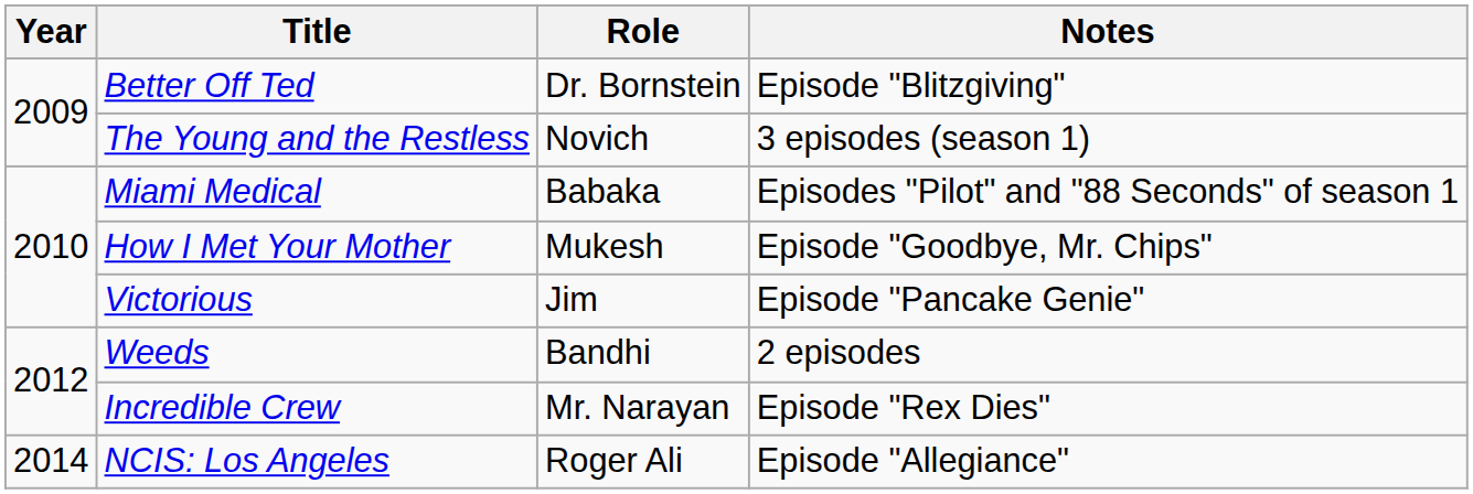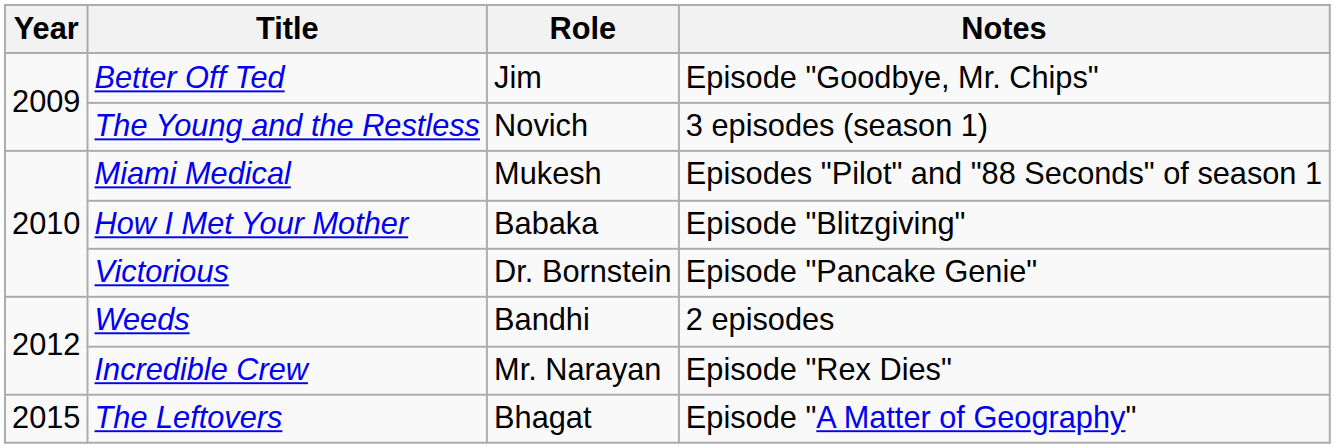 <table class="wikitable sortable">
 <tr>
 <th>Year</th>
 <th>Title</th>
 <th>Role</th>
 <th>Notes</th>
 </tr>
 <tr>
 <td rowspan="2">2009</td>
 <td><em><a href='#'>Better Off Ted</a></em></td>
-<td>Dr. Bornstein</td>
-<td>Episode "Blitzgiving"</td>
+<td>Jim</td>
+<td>Episode "Goodbye, Mr. Chips"</td>
 </tr>
 <tr>
 <td><em><a href='#'>The Young and the Restless</a></em></td>
 <td>Novich</td>
 <td>3 episodes (season 1)</td>
 </tr>
 <tr>
 <td rowspan="3">2010</td>
 <td><em><a href='#'>Miami Medical</a></em></td>
-<td>Babaka</td>
+<td>Mukesh</td>
 <td>Episodes "Pilot" and "88 Seconds" of season 1</td>
 </tr>
 <tr>
 <td><em><a href='#'>How I Met Your Mother</a></em></td>
-<td>Mukesh</td>
-<td>Episode "Goodbye, Mr. Chips"</td>
+<td>Babaka</td>
+<td>Episode "Blitzgiving"</td>
 </tr>
 <tr>
 <td><em><a href='#'>Victorious</a></em></td>
-<td>Jim</td>
+<td>Dr. Bornstein</td>
 <td>Episode "Pancake Genie"</td>
 </tr>
 <tr>
 <td rowspan="2">2012</td>
 <td><em><a href='#'>Weeds</a></em></td>
 <td>Bandhi</td>
 <td>2 episodes</td>
 </tr>
 <tr>
 <td><em><a href='#'>Incredible Crew</a></em></td>
 <td>Mr. Narayan</td>
 <td>Episode "Rex Dies"</td>
 </tr>
 <tr>
-<td>2014</td>
-<td><em><a href='#'>NCIS: Los Angeles</a></em></td>
-<td>Roger Ali</td>
-<td>Episode "Allegiance"</td>
+<td>2015</td>
+<td><em><a href='#'>The Leftovers</a></em></td>
+<td>Bhagat</td>
+<td>Episode "<a href='#'>A Matter of Geography</a>"</td>
 </tr>
 </table>
